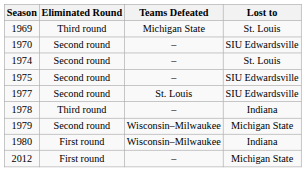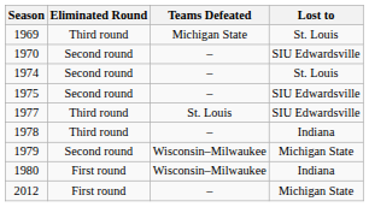 <table class="wikitable" style="text-align: center;">
 <tr>
 <th>Season</th>
 <th>Eliminated Round</th>
 <th>Teams Defeated</th>
 <th>Lost to</th>
 </tr>
 <tr>
 <td>1969</td>
 <td>Third round</td>
 <td>Michigan State</td>
 <td>St. Louis</td>
 </tr>
 <tr>
 <td>1970</td>
 <td>Second round</td>
 <td>–</td>
 <td>SIU Edwardsville</td>
 </tr>
 <tr>
 <td>1974</td>
 <td>Second round</td>
 <td>–</td>
 <td>St. Louis</td>
 </tr>
 <tr>
 <td>1975</td>
 <td>Second round</td>
 <td>–</td>
 <td>SIU Edwardsville</td>
 </tr>
 <tr>
 <td>1977</td>
-<td>Second round</td>
+<td>Third round</td>
 <td>St. Louis</td>
 <td>SIU Edwardsville</td>
 </tr>
 <tr>
 <td>1978</td>
 <td>Third round</td>
 <td>–</td>
 <td>Indiana</td>
 </tr>
 <tr>
 <td>1979</td>
 <td>Second round</td>
 <td>Wisconsin–Milwaukee</td>
 <td>Michigan State</td>
 </tr>
 <tr>
 <td>1980</td>
 <td>First round</td>
 <td>Wisconsin–Milwaukee</td>
 <td>Indiana</td>
 </tr>
 <tr>
 <td>2012</td>
 <td>First round</td>
 <td>–</td>
 <td>Michigan State</td>
 </tr>
 </table>
